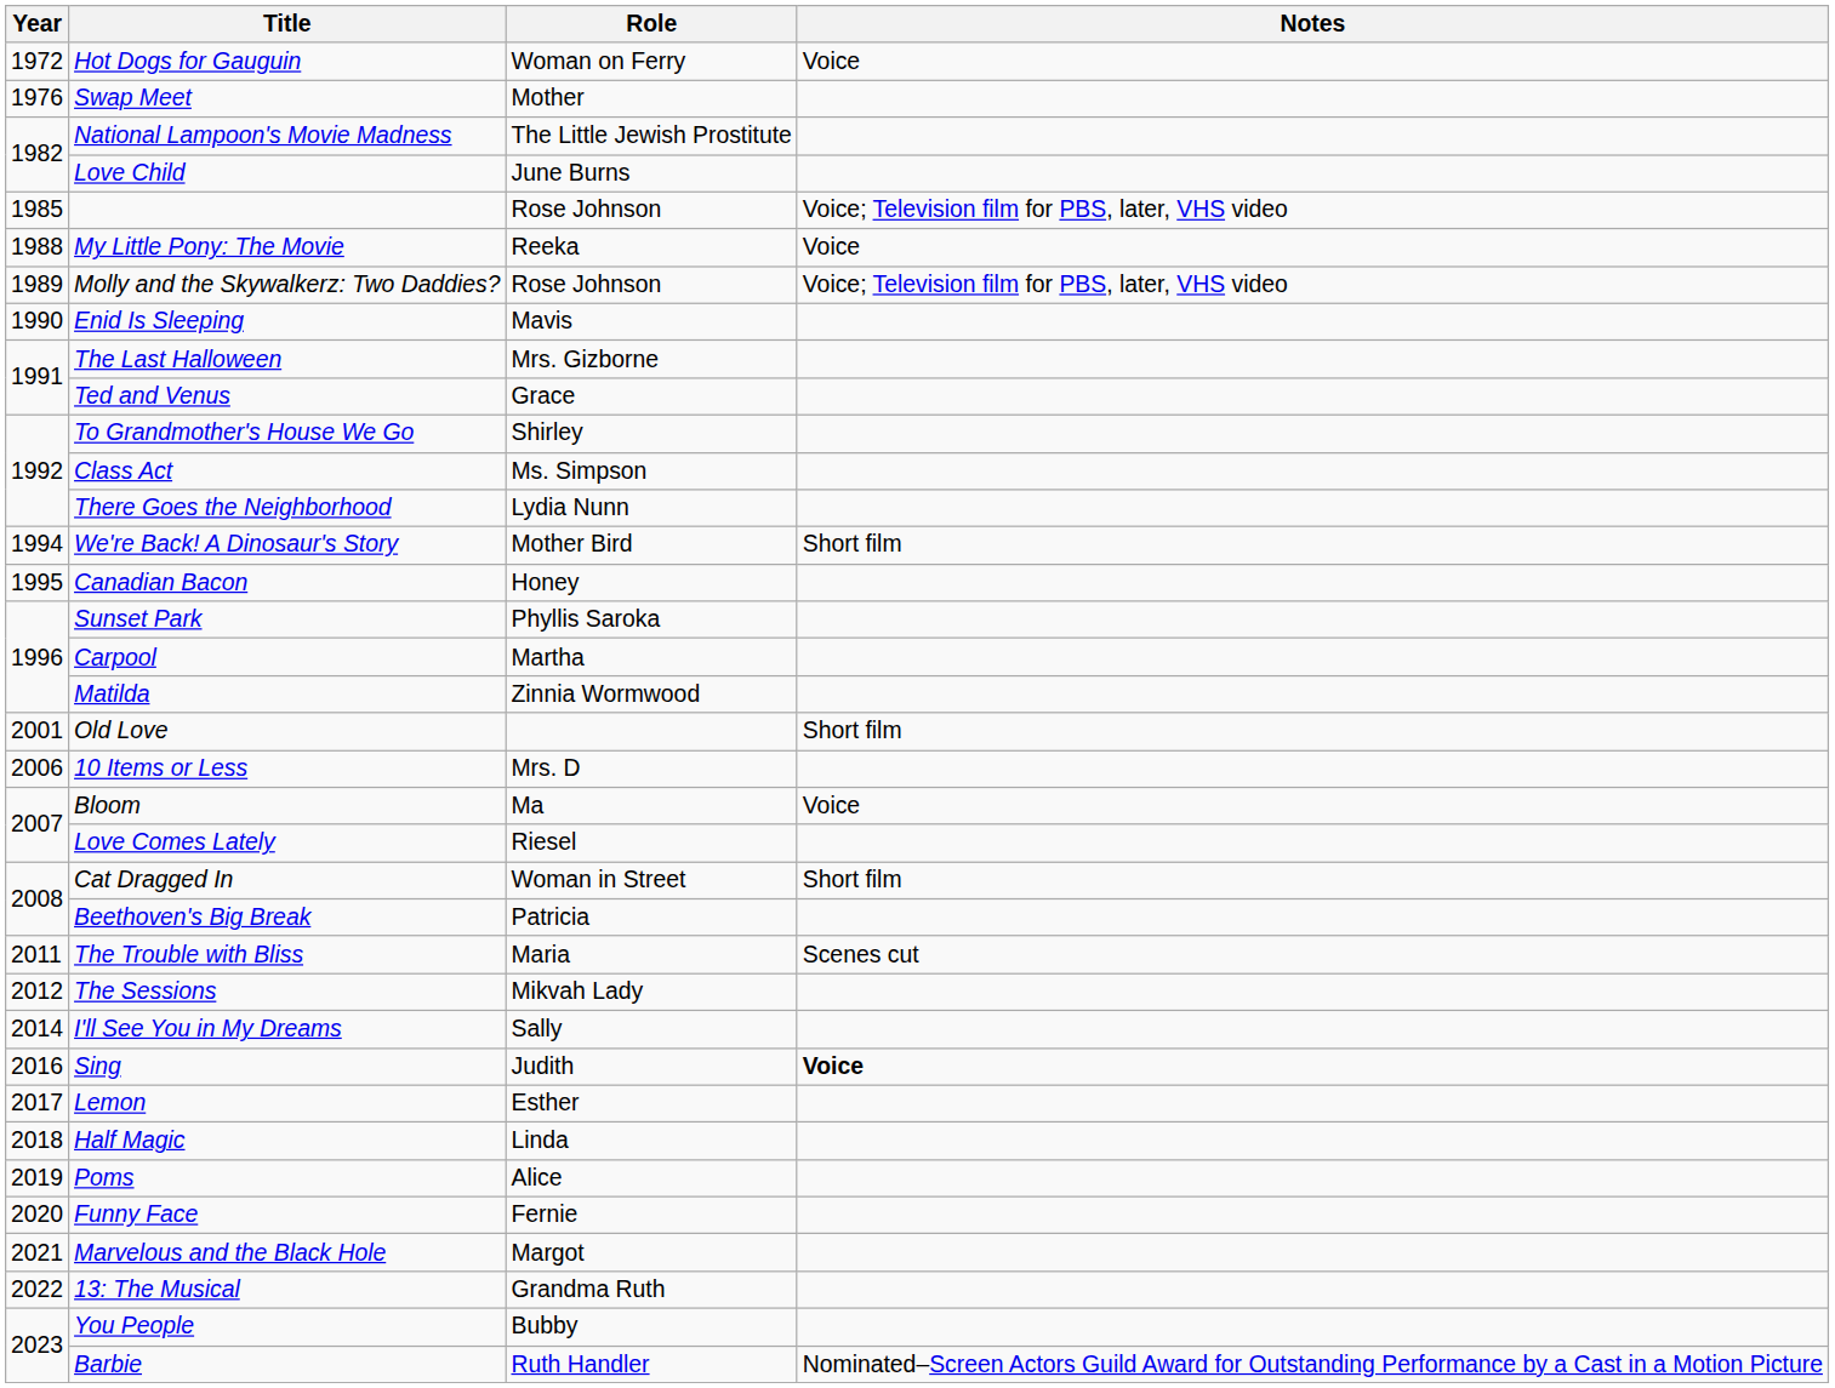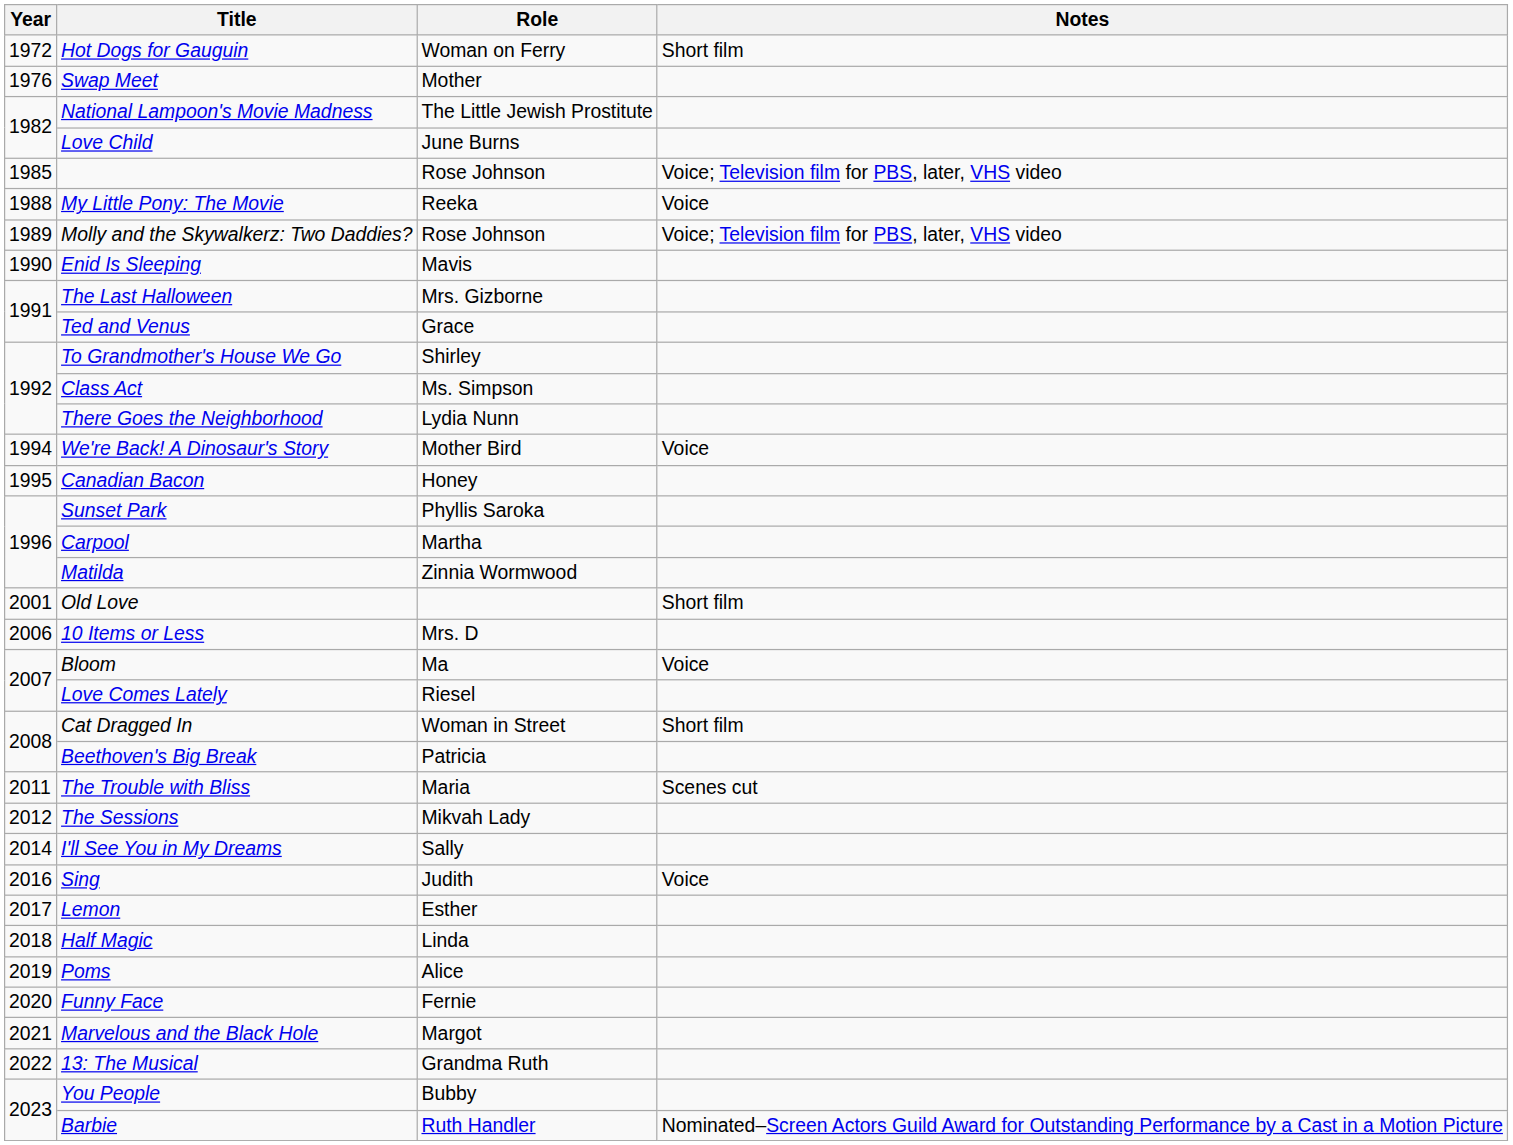 <table class="wikitable sortable">
 <tr>
 <th>Year</th>
 <th>Title</th>
 <th>Role</th>
 <th class=unsortable>Notes</th>
 </tr>
 <tr>
 <td>1972</td>
 <td><em><a href='#'>Hot Dogs for Gauguin</a></em></td>
 <td>Woman on Ferry</td>
-<td>Voice</td>
+<td>Short film</td>
 </tr>
 <tr>
 <td>1976</td>
 <td><em><a href='#'>Swap Meet</a></em></td>
 <td>Mother</td>
 <td></td>
 </tr>
 <tr>
 <td rowspan="2">1982</td>
 <td><em><a href='#'>National Lampoon's Movie Madness</a></em></td>
 <td>The Little Jewish Prostitute</td>
 <td></td>
 </tr>
 <tr>
 <td><em><a href='#'>Love Child</a></em></td>
 <td>June Burns</td>
 <td></td>
 </tr>
 <tr>
 <td>1985</td>
 <td><em></em></td>
 <td>Rose Johnson</td>
 <td>Voice; <a href='#'>Television film</a> for <a href='#'>PBS</a>, later, <a href='#'>VHS</a> video</td>
 </tr>
 <tr>
 <td>1988</td>
 <td><em><a href='#'>My Little Pony: The Movie</a></em></td>
 <td>Reeka</td>
 <td>Voice</td>
 </tr>
 <tr>
 <td>1989</td>
 <td><em>Molly and the Skywalkerz: Two Daddies?</em></td>
 <td>Rose Johnson</td>
 <td>Voice; <a href='#'>Television film</a> for <a href='#'>PBS</a>, later, <a href='#'>VHS</a> video</td>
 </tr>
 <tr>
 <td>1990</td>
 <td><em><a href='#'>Enid Is Sleeping</a></em></td>
 <td>Mavis</td>
 <td></td>
 </tr>
 <tr>
 <td rowspan="2">1991</td>
 <td><em><a href='#'>The Last Halloween</a></em></td>
 <td>Mrs. Gizborne</td>
 <td></td>
 </tr>
 <tr>
 <td><em><a href='#'>Ted and Venus</a></em></td>
 <td>Grace</td>
 <td></td>
 </tr>
 <tr>
 <td rowspan="3">1992</td>
 <td><em><a href='#'>To Grandmother's House We Go</a></em></td>
 <td>Shirley</td>
 <td></td>
 </tr>
 <tr>
 <td><em><a href='#'>Class Act</a></em></td>
 <td>Ms. Simpson</td>
 <td></td>
 </tr>
 <tr>
 <td><em><a href='#'>There Goes the Neighborhood</a></em></td>
 <td>Lydia Nunn</td>
 <td></td>
 </tr>
 <tr>
 <td>1994</td>
 <td><em><a href='#'>We're Back! A Dinosaur's Story</a></em></td>
 <td>Mother Bird</td>
-<td>Short film</td>
+<td>Voice</td>
 </tr>
 <tr>
 <td>1995</td>
 <td><em><a href='#'>Canadian Bacon</a></em></td>
 <td>Honey</td>
 <td></td>
 </tr>
 <tr>
 <td rowspan="3">1996</td>
 <td><em><a href='#'>Sunset Park</a></em></td>
 <td>Phyllis Saroka</td>
 <td></td>
 </tr>
 <tr>
 <td><em><a href='#'>Carpool</a></em></td>
 <td>Martha</td>
 <td></td>
 </tr>
 <tr>
 <td><em><a href='#'>Matilda</a></em></td>
 <td>Zinnia Wormwood</td>
 <td></td>
 </tr>
 <tr>
 <td>2001</td>
 <td><em>Old Love</em></td>
 <td></td>
 <td>Short film</td>
 </tr>
 <tr>
 <td>2006</td>
 <td><em><a href='#'>10 Items or Less</a></em></td>
 <td>Mrs. D</td>
 <td></td>
 </tr>
 <tr>
 <td rowspan="2">2007</td>
 <td><em>Bloom</em></td>
 <td>Ma</td>
 <td>Voice</td>
 </tr>
 <tr>
 <td><em><a href='#'>Love Comes Lately</a></em></td>
 <td>Riesel</td>
 <td></td>
 </tr>
 <tr>
 <td rowspan="2">2008</td>
 <td><em>Cat Dragged In</em></td>
 <td>Woman in Street</td>
 <td>Short film</td>
 </tr>
 <tr>
 <td><em><a href='#'>Beethoven's Big Break</a></em></td>
 <td>Patricia</td>
 <td></td>
 </tr>
 <tr>
 <td>2011</td>
 <td><em><a href='#'>The Trouble with Bliss</a></em></td>
 <td>Maria</td>
 <td>Scenes cut</td>
 </tr>
 <tr>
 <td>2012</td>
 <td><em><a href='#'>The Sessions</a></em></td>
 <td>Mikvah Lady</td>
 <td></td>
 </tr>
 <tr>
 <td>2014</td>
 <td><em><a href='#'>I'll See You in My Dreams</a></em></td>
 <td>Sally</td>
 <td></td>
 </tr>
 <tr>
 <td>2016</td>
 <td><em><a href='#'>Sing</a></em></td>
 <td>Judith</td>
-<td><strong>Voice</strong></td>
+<td>Voice</td>
 </tr>
 <tr>
 <td>2017</td>
 <td><em><a href='#'>Lemon</a></em></td>
 <td>Esther</td>
 <td></td>
 </tr>
 <tr>
 <td>2018</td>
 <td><em><a href='#'>Half Magic</a></em></td>
 <td>Linda</td>
 <td></td>
 </tr>
 <tr>
 <td>2019</td>
 <td><em><a href='#'>Poms</a></em></td>
 <td>Alice</td>
 <td></td>
 </tr>
 <tr>
 <td>2020</td>
 <td><em><a href='#'>Funny Face</a></em></td>
 <td>Fernie</td>
 <td></td>
 </tr>
 <tr>
 <td>2021</td>
 <td><em><a href='#'>Marvelous and the Black Hole</a></em></td>
 <td>Margot</td>
 <td></td>
 </tr>
 <tr>
 <td>2022</td>
 <td><em><a href='#'>13: The Musical</a></em></td>
 <td>Grandma Ruth</td>
 <td></td>
 </tr>
 <tr>
 <td rowspan=2>2023</td>
 <td><em><a href='#'>You People</a></em></td>
 <td>Bubby</td>
 <td></td>
 </tr>
 <tr>
 <td><em><a href='#'>Barbie</a></em></td>
 <td><a href='#'>Ruth Handler</a></td>
 <td>Nominated–<a href='#'>Screen Actors Guild Award for Outstanding Performance by a Cast in a Motion Picture</a></td>
 </tr>
 <tr>
 </tr>
 </table>
